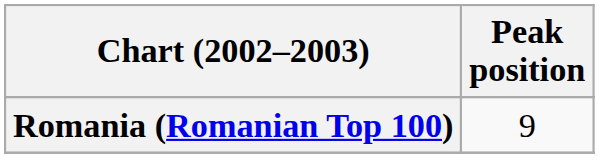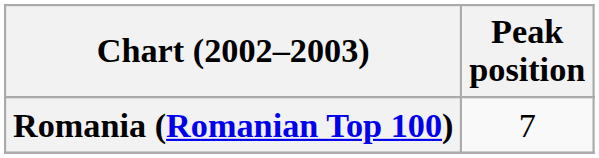 <table class="wikitable plainrowheaders sortable" style="text-align:center">
 <tr>
 <th>Chart (2002–2003)</th>
 <th>Peak<br>position</th>
 </tr>
 <tr>
 </tr>
 <tr>
 </tr>
 <tr>
 </tr>
 <tr>
 </tr>
 <tr>
 </tr>
 <tr>
 </tr>
 <tr>
 </tr>
 <tr>
 <th scope="row">Romania (<a href='#'>Romanian Top 100</a>)</th>
-<td>9</td>
+<td>7</td>
 </tr>
 <tr>
 </tr>
 <tr>
 </tr>
 <tr>
 </tr>
 <tr>
 </tr>
 <tr>
 </tr>
 <tr>
 </tr>
 <tr>
 </tr>
 <tr>
 </tr>
 <tr>
 </tr>
 <tr>
 </tr>
 </table>
